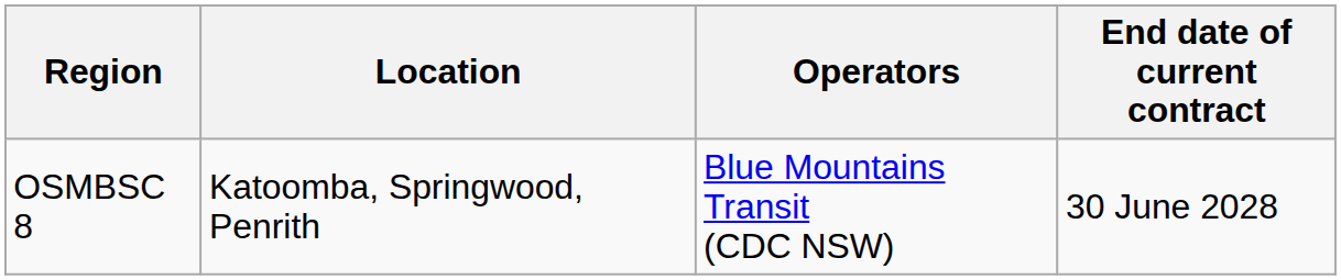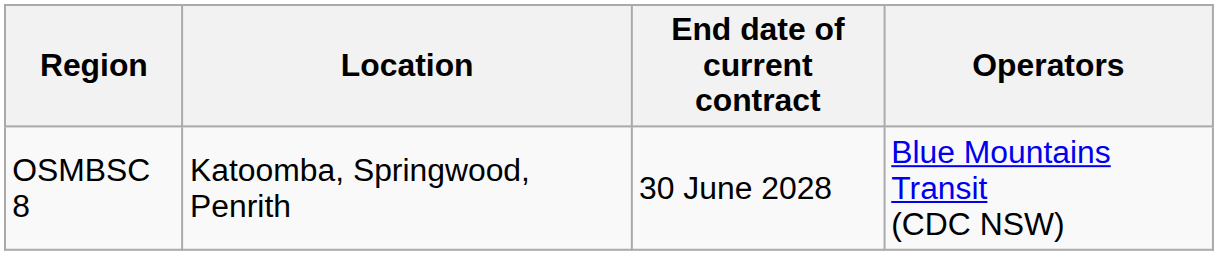 <table class="wikitable">
 <tr>
 <th>Region</th>
 <th>Location</th>
+<th>End date of<br>current contract</th>
 <th>Operators</th>
-<th>End date of<br>current contract</th>
 </tr>
 <tr>
 <td>OSMBSC 8</td>
 <td>Katoomba, Springwood, Penrith</td>
+<td>30 June 2028</td>
 <td><a href='#'>Blue Mountains Transit</a><br>(CDC NSW)</td>
-<td>30 June 2028</td>
 </tr>
 </table>
